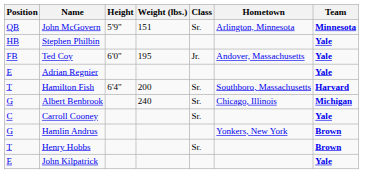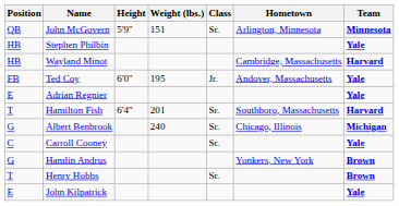 <table class="wikitable" style="font-size: 90%">
 <tr>
 <th>Position</th>
 <th>Name</th>
 <th>Height</th>
 <th>Weight (lbs.)</th>
 <th>Class</th>
 <th>Hometown</th>
 <th>Team</th>
 </tr>
 <tr>
 <td><a href='#'>QB</a></td>
 <td><a href='#'>John McGovern</a></td>
 <td>5'9"</td>
 <td>151</td>
 <td>Sr.</td>
 <td><a href='#'>Arlington, Minnesota</a></td>
 <td><strong><a href='#'>Minnesota</a></strong></td>
 </tr>
 <tr>
 <td><a href='#'>HB</a></td>
 <td><a href='#'>Stephen Philbin</a></td>
 <td></td>
 <td></td>
 <td></td>
 <td></td>
 <td><strong><a href='#'>Yale</a></strong></td>
 </tr>
 <tr>
+<td><a href='#'>HB</a></td>
+<td><a href='#'>Wayland Minot</a></td>
+<td></td>
+<td></td>
+<td></td>
+<td><a href='#'>Cambridge, Massachusetts</a></td>
+<td><strong><a href='#'>Harvard</a></strong></td>
+</tr>
+<tr>
 <td><a href='#'>FB</a></td>
 <td><a href='#'>Ted Coy</a></td>
 <td>6'0"</td>
 <td>195</td>
 <td>Jr.</td>
 <td><a href='#'>Andover, Massachusetts</a></td>
 <td><strong><a href='#'>Yale</a></strong></td>
 </tr>
 <tr>
 <td><a href='#'>E</a></td>
 <td><a href='#'>Adrian Regnier</a></td>
 <td></td>
 <td></td>
 <td></td>
 <td></td>
 <td><strong><a href='#'>Yale</a></strong></td>
 </tr>
 <tr>
 <td><a href='#'>T</a></td>
 <td><a href='#'>Hamilton Fish</a></td>
 <td>6'4"</td>
-<td>200</td>
+<td>201</td>
 <td>Sr.</td>
 <td><a href='#'>Southboro, Massachusetts</a></td>
 <td><strong><a href='#'>Harvard</a></strong></td>
 </tr>
 <tr>
 <td><a href='#'>G</a></td>
 <td><a href='#'>Albert Benbrook</a></td>
 <td></td>
 <td>240</td>
 <td>Sr.</td>
 <td><a href='#'>Chicago, Illinois</a></td>
 <td><strong><a href='#'>Michigan</a></strong></td>
 </tr>
 <tr>
 <td><a href='#'>C</a></td>
 <td><a href='#'>Carroll Cooney</a></td>
 <td></td>
 <td></td>
 <td>Sr.</td>
 <td></td>
 <td><strong><a href='#'>Yale</a></strong></td>
 </tr>
 <tr>
 <td><a href='#'>G</a></td>
 <td><a href='#'>Hamlin Andrus</a></td>
 <td></td>
 <td></td>
 <td></td>
 <td><a href='#'>Yonkers, New York</a></td>
 <td><strong><a href='#'>Brown</a></strong></td>
 </tr>
 <tr>
 <td><a href='#'>T</a></td>
 <td><a href='#'>Henry Hobbs</a></td>
 <td></td>
 <td></td>
 <td>Sr.</td>
 <td></td>
 <td><strong><a href='#'>Brown</a></strong></td>
 </tr>
 <tr>
 <td><a href='#'>E</a></td>
 <td><a href='#'>John Kilpatrick</a></td>
 <td></td>
 <td></td>
 <td></td>
 <td></td>
 <td><strong><a href='#'>Yale</a></strong></td>
 </tr>
 </table>
